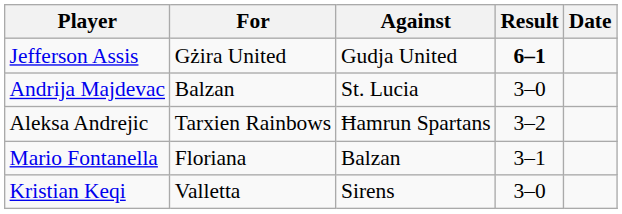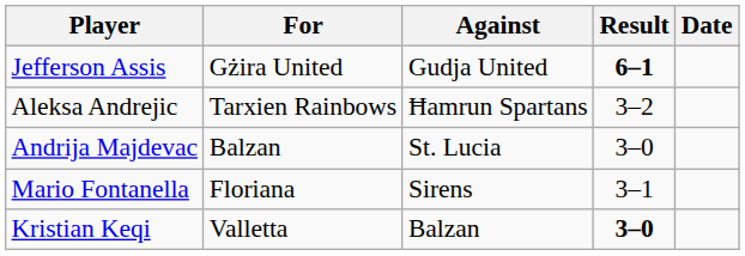 <table class="wikitable">
 <tr>
 <th>Player</th>
 <th>For</th>
 <th>Against</th>
 <th>Result</th>
 <th>Date</th>
 </tr>
 <tr>
 <td> <a href='#'>Jefferson Assis</a></td>
 <td>Gżira United</td>
 <td>Gudja United</td>
 <td align="center"><strong>6–1</strong></td>
 <td></td>
 </tr>
 <tr>
+<td> Aleksa Andrejic</td>
+<td>Tarxien Rainbows</td>
+<td>Ħamrun Spartans</td>
+<td align="center">3–2</td>
+<td></td>
+</tr>
+<tr>
 <td> <a href='#'>Andrija Majdevac</a></td>
 <td>Balzan</td>
 <td>St. Lucia</td>
 <td align="center">3–0</td>
 <td></td>
 </tr>
 <tr>
-<td> Aleksa Andrejic</td>
-<td>Tarxien Rainbows</td>
-<td>Ħamrun Spartans</td>
-<td align="center">3–2</td>
-<td></td>
-</tr>
-<tr>
 <td> <a href='#'>Mario Fontanella</a></td>
 <td>Floriana</td>
-<td>Balzan</td>
+<td>Sirens</td>
 <td align="center">3–1</td>
 <td></td>
 </tr>
 <tr>
 <td> <a href='#'>Kristian Keqi</a></td>
 <td>Valletta</td>
-<td>Sirens</td>
-<td align="center">3–0</td>
+<td>Balzan</td>
+<td align="center"><strong>3–0</strong></td>
 <td></td>
 </tr>
 </table>
